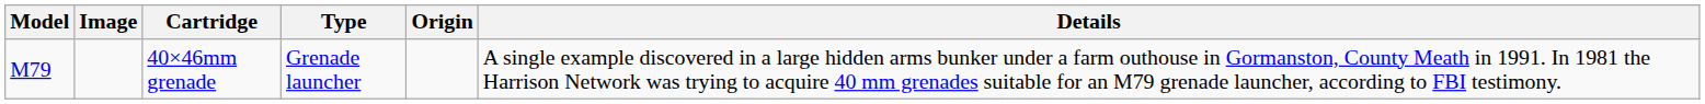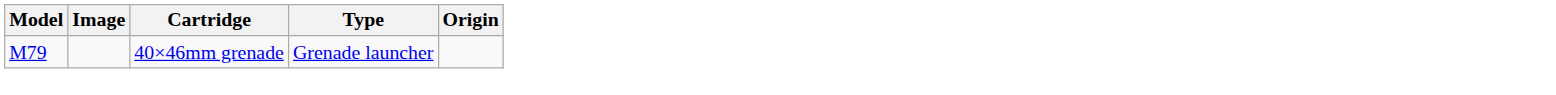 <table class="wikitable">
 <tr>
 <th>Model</th>
 <th>Image</th>
 <th>Cartridge</th>
 <th>Type</th>
 <th>Origin</th>
-<th>Details</th>
 </tr>
 <tr>
 <td><a href='#'>M79</a></td>
 <td></td>
 <td><a href='#'>40×46mm grenade</a></td>
 <td><a href='#'>Grenade launcher</a></td>
 <td></td>
-<td>A single example discovered in a large hidden arms bunker under a farm outhouse in <a href='#'>Gormanston, County Meath</a> in 1991. In 1981 the Harrison Network was trying to acquire <a href='#'>40 mm grenades</a> suitable for an M79 grenade launcher, according to <a href='#'>FBI</a> testimony.</td>
 </tr>
 </table>
